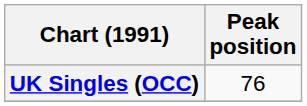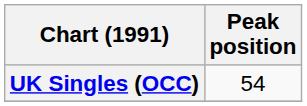 <table class="wikitable sortable plainrowheaders" style="text-align:center">
 <tr>
 <th scope="col">Chart (1991)</th>
 <th scope="col">Peak<br>position</th>
 </tr>
 <tr>
 <th scope="row"><a href='#'>UK Singles</a> (<a href='#'>OCC</a>)</th>
-<td>76</td>
+<td>54</td>
 </tr>
 <tr>
 </tr>
 </table>
